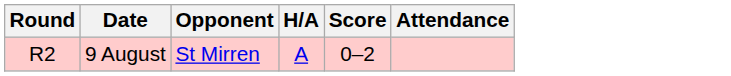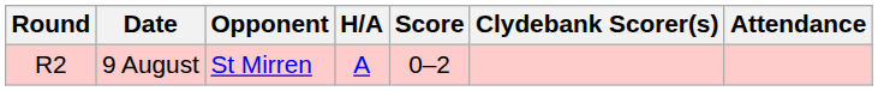 <table class="wikitable" style="text-align:center">
 <tr>
 <th>Round</th>
 <th>Date</th>
 <th>Opponent</th>
 <th>H/A</th>
 <th>Score</th>
+<th>Clydebank Scorer(s)</th>
 <th>Attendance</th>
 </tr>
 <tr bgcolor=#FFCCCC>
 <td>R2</td>
 <td align=left>9 August</td>
 <td align=left><a href='#'>St Mirren</a></td>
 <td><a href='#'>A</a></td>
 <td>0–2</td>
+<td align=left></td>
 <td></td>
 </tr>
 </table>
